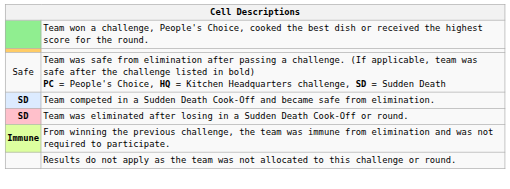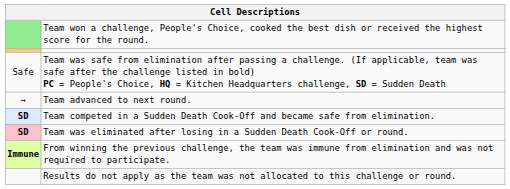 <table class="wikitable" style="margin: auto; text-align: left; font-size: 10pt; line-height:18px; width:60%">
 <tr>
 <th colspan="2">Cell Descriptions</th>
 </tr>
 <tr>
 <td style="background:lightgreen; text-align:center"></td>
 <td>Team won a challenge, People's Choice, cooked the best dish or received the highest score for the round.</td>
 </tr>
 <tr>
 <td style="text-align:center; background:#FFCC66"></td>
 <td></td>
 </tr>
 <tr>
 <td style="text-align:center">Safe</td>
 <td>Team was safe from elimination after passing a challenge. (If applicable, team was safe after the challenge listed in bold)<br><strong>PC</strong> = People's Choice, <strong>HQ</strong> = Kitchen Headquarters challenge, <strong>SD</strong> = Sudden Death</td>
+</tr>
+<tr>
+<td style="text-align:center">→</td>
+<td>Team advanced to next round.</td>
 </tr>
 <tr>
 <td style="text-align:center; background:#DCEBFF;"><strong>SD</strong></td>
 <td>Team competed in a Sudden Death Cook-Off and became safe from elimination.</td>
 </tr>
 <tr>
 <td style="text-align:center; background:pink;"><strong>SD</strong></td>
 <td>Team was eliminated after losing in a Sudden Death Cook-Off or round.</td>
 </tr>
 <tr>
 <td style="text-align:center" bgcolor="DDFF9F"><strong>Immune</strong></td>
 <td>From winning the previous challenge, the team was immune from elimination and was not required to participate.</td>
 </tr>
 <tr>
 <td></td>
 <td>Results do not apply as the team was not allocated to this challenge or round.</td>
 </tr>
 </table>
